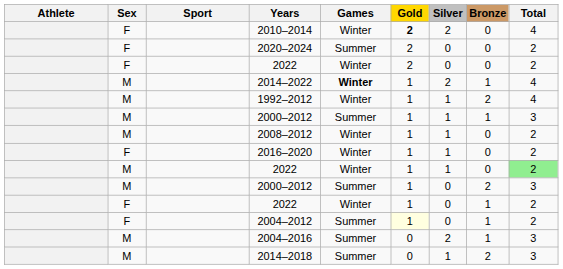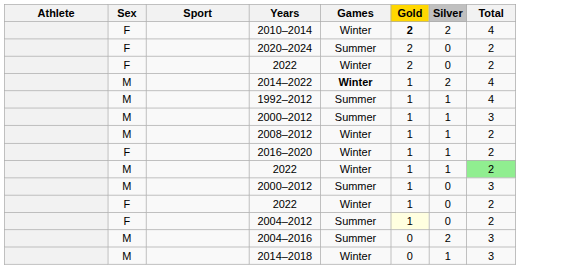 <table class="wikitable plainrowheaders sortable" style="font-size: 95%; text-align:center;">
 <tr>
 <th scope="col" style=width:9.0em;>Athlete</th>
 <th scope="col" style=width:3.0em;>Sex</th>
 <th scope="col" style=width:9.0em;>Sport</th>
 <th scope="col" style=width:6.0em;>Years</th>
 <th scope="col" style=width:6.0em;>Games</th>
 <th scope="col" style="background-color:gold;width:3.0em; font-weight:bold;">Gold</th>
 <th scope="col" style="background-color:silver; width:3.0em; font-weight:bold;">Silver</th>
-<th scope="col" style="background-color:#c96; width:3.0em; font-weight:bold;">Bronze</th>
 <th scope="col" style="width:4.0em;">Total</th>
 </tr>
 <tr>
 <th scope="row"></th>
 <td>F</td>
 <td></td>
 <td>2010–2014</td>
 <td>Winter</td>
 <td><strong>2</strong></td>
 <td>2</td>
-<td>0</td>
 <td>4</td>
 </tr>
 <tr>
 <th scope="row"></th>
 <td>F</td>
 <td></td>
 <td>2020–2024</td>
 <td>Summer</td>
 <td>2</td>
-<td>0</td>
 <td>0</td>
 <td>2</td>
 </tr>
 <tr>
 <th scope="row"></th>
 <td>F</td>
 <td></td>
 <td>2022</td>
 <td>Winter</td>
 <td>2</td>
 <td>0</td>
-<td>0</td>
 <td>2</td>
 </tr>
 <tr>
 <th scope="row"></th>
 <td>M</td>
 <td></td>
 <td>2014–2022</td>
 <td><strong>Winter</strong></td>
 <td>1</td>
 <td>2</td>
-<td>1</td>
 <td>4</td>
 </tr>
 <tr>
 <th scope="row"></th>
 <td>M</td>
 <td></td>
 <td>1992–2012</td>
-<td>Winter</td>
+<td>Summer</td>
 <td>1</td>
 <td>1</td>
-<td>2</td>
 <td>4</td>
 </tr>
 <tr>
 <th scope="row"></th>
 <td>M</td>
 <td></td>
 <td>2000–2012</td>
 <td>Summer</td>
-<td>1</td>
 <td>1</td>
 <td>1</td>
 <td>3</td>
 </tr>
 <tr>
 <th scope="row"></th>
 <td>M</td>
 <td></td>
 <td>2008–2012</td>
 <td>Winter</td>
 <td>1</td>
 <td>1</td>
-<td>0</td>
 <td>2</td>
 </tr>
 <tr>
 <th scope="row"></th>
 <td>F</td>
 <td></td>
 <td>2016–2020</td>
 <td>Winter</td>
 <td>1</td>
 <td>1</td>
-<td>0</td>
 <td>2</td>
 </tr>
 <tr>
 <th scope="row"></th>
 <td>M</td>
 <td></td>
 <td>2022</td>
 <td>Winter</td>
 <td>1</td>
 <td>1</td>
-<td>0</td>
 <td style="background: lightgreen;">2</td>
 </tr>
 <tr>
 <th scope="row"></th>
 <td>M</td>
 <td></td>
 <td>2000–2012</td>
 <td>Summer</td>
 <td>1</td>
 <td>0</td>
-<td>2</td>
 <td>3</td>
 </tr>
 <tr>
 <th scope="row"></th>
 <td>F</td>
 <td></td>
 <td>2022</td>
 <td>Winter</td>
 <td>1</td>
 <td>0</td>
-<td>1</td>
 <td>2</td>
 </tr>
 <tr>
 <th scope="row"></th>
 <td>F</td>
 <td></td>
 <td>2004–2012</td>
 <td>Summer</td>
 <td style="background: lightyellow;">1</td>
 <td>0</td>
-<td>1</td>
 <td>2</td>
 </tr>
 <tr>
 <th scope="row"></th>
 <td>M</td>
 <td></td>
 <td>2004–2016</td>
 <td>Summer</td>
 <td>0</td>
 <td>2</td>
-<td>1</td>
 <td>3</td>
 </tr>
 <tr>
 <th scope="row"></th>
 <td>M</td>
 <td></td>
 <td>2014–2018</td>
-<td>Summer</td>
+<td>Winter</td>
 <td>0</td>
 <td>1</td>
-<td>2</td>
 <td>3</td>
 </tr>
 </table>
